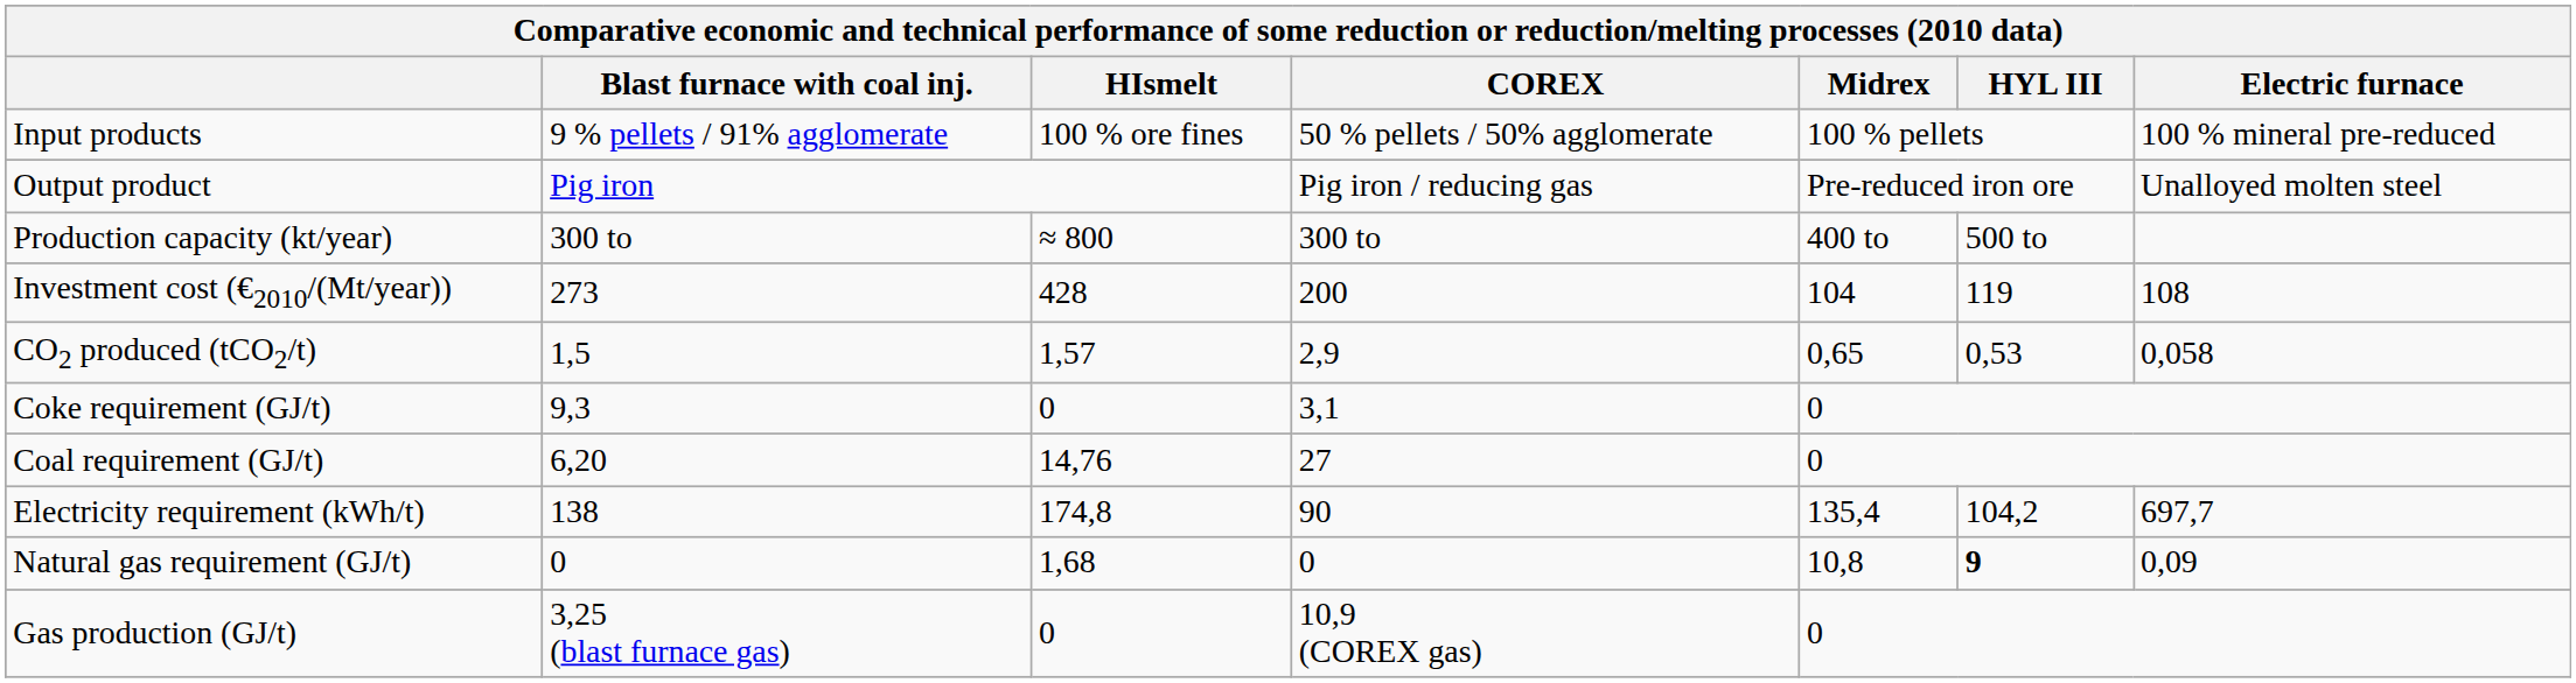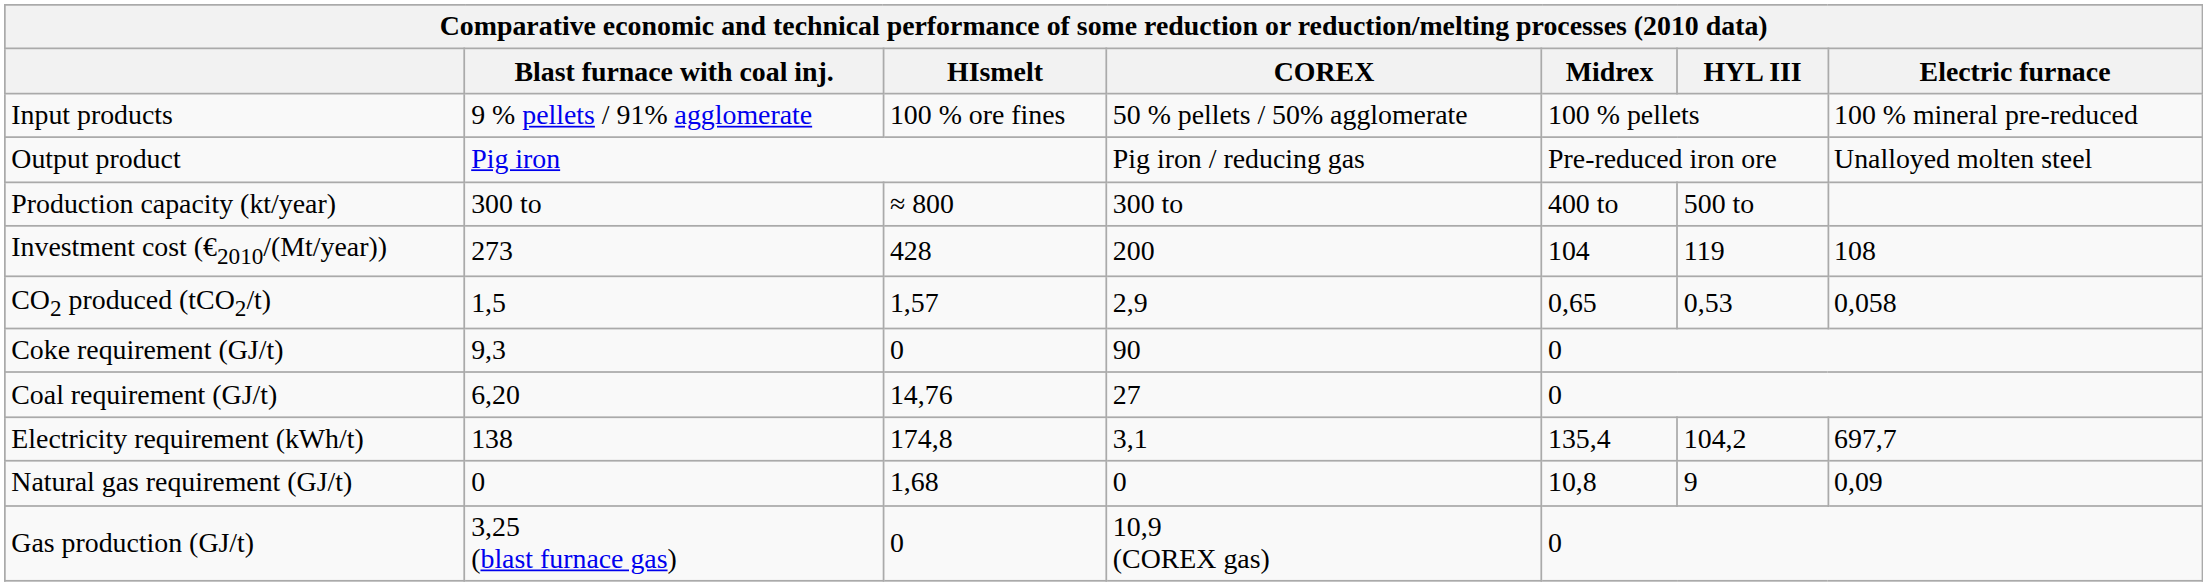 <table class="wikitable center" style="width:100%;">
 <tr>
 <th colspan="7">Comparative economic and technical performance of some reduction or reduction/melting processes (2010 data)</th>
 </tr>
 <tr>
 <th scope="col"></th>
 <th scope="col">Blast furnace with coal inj.</th>
 <th scope="col"><strong>HIsmelt</strong></th>
 <th scope="col">COREX</th>
 <th scope="col">Midrex</th>
 <th scope="col">HYL III</th>
 <th scope="col">Electric furnace</th>
 </tr>
 <tr>
 <td>Input products</td>
 <td>9 % <a href='#'>pellets</a> / 91% <a href='#'>agglomerate</a></td>
 <td>100 % ore fines</td>
 <td>50 % pellets / 50% agglomerate</td>
 <td colspan="2">100 % pellets</td>
 <td>100 % mineral pre-reduced</td>
 </tr>
 <tr>
 <td>Output product</td>
 <td colspan="2"><a href='#'>Pig iron</a></td>
 <td>Pig iron / reducing gas</td>
 <td colspan="2">Pre-reduced iron ore</td>
 <td>Unalloyed molten steel</td>
 </tr>
 <tr>
 <td>Production capacity (kt/year)</td>
 <td>300 to </td>
 <td>≈ 800</td>
 <td>300 to </td>
 <td>400 to </td>
 <td>500 to </td>
 <td></td>
 </tr>
 <tr>
 <td>Investment cost (€<sub>2010</sub>/(Mt/year))</td>
 <td>273</td>
 <td>428</td>
 <td>200</td>
 <td>104</td>
 <td>119</td>
 <td>108</td>
 </tr>
 <tr>
 <td>CO<sub>2</sub> produced (tCO<sub>2</sub>/t)</td>
 <td>1,5</td>
 <td>1,57</td>
 <td>2,9</td>
 <td>0,65</td>
 <td>0,53</td>
 <td>0,058</td>
 </tr>
 <tr>
 <td>Coke requirement (GJ/t)</td>
 <td>9,3</td>
 <td>0</td>
-<td>3,1</td>
+<td>90</td>
 <td colspan="3">0</td>
 </tr>
 <tr>
 <td>Coal requirement (GJ/t)</td>
 <td>6,20</td>
 <td>14,76</td>
 <td>27</td>
 <td colspan="3">0</td>
 </tr>
 <tr>
 <td>Electricity requirement (kWh/t)</td>
 <td>138</td>
 <td>174,8</td>
-<td>90</td>
+<td>3,1</td>
 <td>135,4</td>
 <td>104,2</td>
 <td>697,7</td>
 </tr>
 <tr>
 <td>Natural gas requirement (GJ/t)</td>
 <td>0</td>
 <td>1,68</td>
 <td>0</td>
 <td>10,8</td>
-<td><strong>9</strong></td>
+<td>9</td>
 <td>0,09</td>
 </tr>
 <tr>
 <td>Gas production (GJ/t)</td>
 <td>3,25<br>(<a href='#'>blast furnace gas</a>)</td>
 <td>0</td>
 <td>10,9<br>(COREX gas)</td>
 <td colspan="3">0</td>
 </tr>
 </table>
